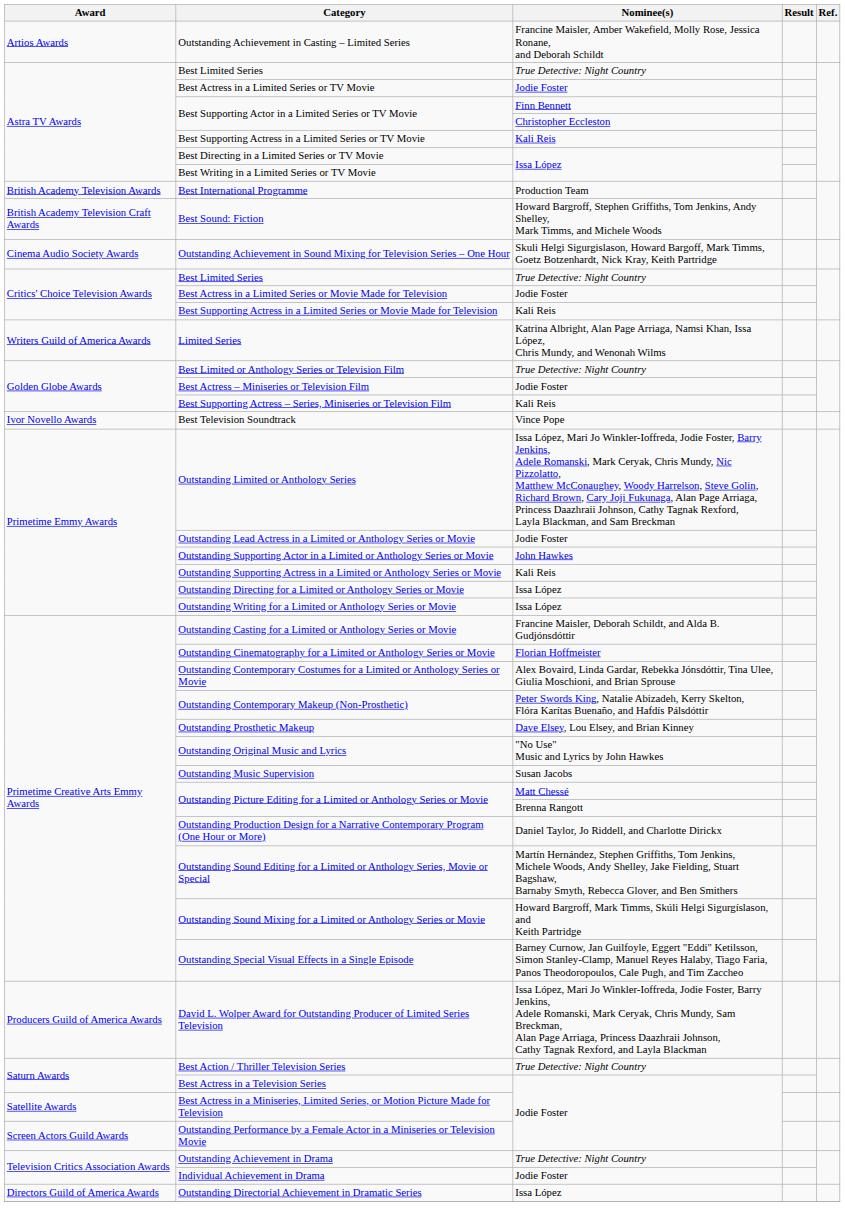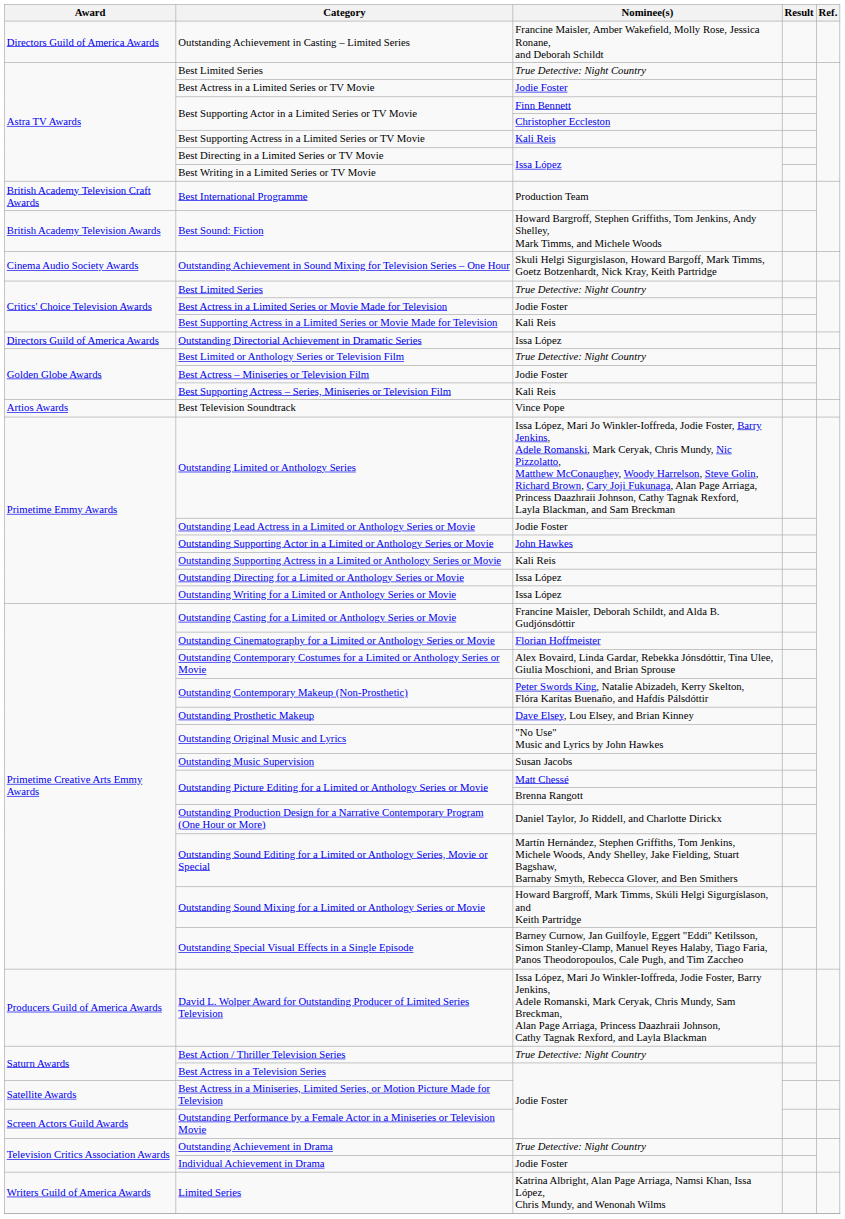 <table class="wikitable">
 <tr>
 <th>Award</th>
 <th>Category</th>
 <th>Nominee(s)</th>
 <th>Result</th>
 <th>Ref.</th>
 </tr>
 <tr>
-<td><a href='#'>Artios Awards</a></td>
+<td><a href='#'>Directors Guild of America Awards</a></td>
 <td>Outstanding Achievement in Casting – Limited Series</td>
 <td>Francine Maisler, Amber Wakefield, Molly Rose, Jessica Ronane, <br> and Deborah Schildt</td>
 <td></td>
 <td align="center"></td>
 </tr>
 <tr>
 <td rowspan="7"><a href='#'>Astra TV Awards</a></td>
 <td>Best Limited Series</td>
 <td><em>True Detective: Night Country</em></td>
 <td></td>
 <td align="center" rowspan="7"></td>
 </tr>
 <tr>
 <td>Best Actress in a Limited Series or TV Movie</td>
 <td><a href='#'>Jodie Foster</a></td>
 <td></td>
 </tr>
 <tr>
 <td rowspan="2">Best Supporting Actor in a Limited Series or TV Movie</td>
 <td><a href='#'>Finn Bennett</a></td>
 <td></td>
 </tr>
 <tr>
 <td><a href='#'>Christopher Eccleston</a></td>
 <td></td>
 </tr>
 <tr>
 <td>Best Supporting Actress in a Limited Series or TV Movie</td>
 <td><a href='#'>Kali Reis</a></td>
 <td></td>
 </tr>
 <tr>
 <td>Best Directing in a Limited Series or TV Movie</td>
 <td rowspan="2"><a href='#'>Issa López</a></td>
 <td></td>
 </tr>
 <tr>
 <td>Best Writing in a Limited Series or TV Movie</td>
 <td></td>
 </tr>
 <tr>
-<td><a href='#'>British Academy Television Awards</a></td>
+<td><a href='#'>British Academy Television Craft Awards</a></td>
 <td><a href='#'>Best International Programme</a></td>
 <td>Production Team</td>
 <td></td>
 <td align="center" rowspan="2"></td>
 </tr>
 <tr>
-<td><a href='#'>British Academy Television Craft Awards</a></td>
+<td><a href='#'>British Academy Television Awards</a></td>
 <td><a href='#'>Best Sound: Fiction</a></td>
 <td>Howard Bargroff, Stephen Griffiths, Tom Jenkins, Andy Shelley, <br> Mark Timms, and Michele Woods</td>
 <td></td>
 </tr>
 <tr>
 <td><a href='#'>Cinema Audio Society Awards</a></td>
 <td><a href='#'>Outstanding Achievement in Sound Mixing for Television Series – One Hour</a></td>
 <td>Skuli Helgi Sigurgislason, Howard Bargoff, Mark Timms, <br> Goetz Botzenhardt, Nick Kray, Keith Partridge </td>
 <td></td>
 <td align="center"><br></td>
 </tr>
 <tr>
 <td rowspan="3"><a href='#'>Critics' Choice Television Awards</a></td>
 <td><a href='#'>Best Limited Series</a></td>
 <td><em>True Detective: Night Country</em></td>
 <td></td>
 <td align="center" rowspan="3"></td>
 </tr>
 <tr>
 <td><a href='#'>Best Actress in a Limited Series or Movie Made for Television</a></td>
 <td>Jodie Foster</td>
 <td></td>
 </tr>
 <tr>
 <td><a href='#'>Best Supporting Actress in a Limited Series or Movie Made for Television</a></td>
 <td>Kali Reis</td>
 <td></td>
 </tr>
 <tr>
-<td><a href='#'>Writers Guild of America Awards</a></td>
-<td><a href='#'>Limited Series</a></td>
-<td>Katrina Albright, Alan Page Arriaga, Namsi Khan, Issa López, <br> Chris Mundy, and Wenonah Wilms</td>
+<td><a href='#'>Directors Guild of America Awards</a></td>
+<td><a href='#'>Outstanding Directorial Achievement in Dramatic Series</a></td>
+<td>Issa López </td>
 <td></td>
 <td align="center"></td>
 </tr>
 <tr>
 <td rowspan="3"><a href='#'>Golden Globe Awards</a></td>
 <td><a href='#'>Best Limited or Anthology Series or Television Film</a></td>
 <td><em>True Detective: Night Country</em></td>
 <td></td>
 <td align="center" rowspan="3"></td>
 </tr>
 <tr>
 <td><a href='#'>Best Actress – Miniseries or Television Film</a></td>
 <td>Jodie Foster</td>
 <td></td>
 </tr>
 <tr>
 <td><a href='#'>Best Supporting Actress – Series, Miniseries or Television Film</a></td>
 <td>Kali Reis</td>
 <td></td>
 </tr>
 <tr>
-<td><a href='#'>Ivor Novello Awards</a></td>
+<td><a href='#'>Artios Awards</a></td>
 <td>Best Television Soundtrack</td>
 <td>Vince Pope</td>
 <td></td>
 <td align="center"></td>
 </tr>
 <tr>
 <td rowspan="6"><a href='#'>Primetime Emmy Awards</a></td>
 <td><a href='#'>Outstanding Limited or Anthology Series</a></td>
 <td>Issa López, Mari Jo Winkler-Ioffreda, Jodie Foster, <a href='#'>Barry Jenkins</a>, <br> <a href='#'>Adele Romanski</a>, Mark Ceryak, Chris Mundy, <a href='#'>Nic Pizzolatto</a>, <br> <a href='#'>Matthew McConaughey</a>, <a href='#'>Woody Harrelson</a>, <a href='#'>Steve Golin</a>, <br> <a href='#'>Richard Brown</a>, <a href='#'>Cary Joji Fukunaga</a>, Alan Page Arriaga, <br> Princess Daazhraii Johnson, Cathy Tagnak Rexford, <br> Layla Blackman, and Sam Breckman</td>
 <td></td>
 <td align="center" rowspan="19"> <br> </td>
 </tr>
 <tr>
 <td><a href='#'>Outstanding Lead Actress in a Limited or Anthology Series or Movie</a></td>
 <td>Jodie Foster</td>
 <td></td>
 </tr>
 <tr>
 <td><a href='#'>Outstanding Supporting Actor in a Limited or Anthology Series or Movie</a></td>
 <td><a href='#'>John Hawkes</a> </td>
 <td></td>
 </tr>
 <tr>
 <td><a href='#'>Outstanding Supporting Actress in a Limited or Anthology Series or Movie</a></td>
 <td>Kali Reis </td>
 <td></td>
 </tr>
 <tr>
 <td><a href='#'>Outstanding Directing for a Limited or Anthology Series or Movie</a></td>
 <td>Issa López</td>
 <td></td>
 </tr>
 <tr>
 <td><a href='#'>Outstanding Writing for a Limited or Anthology Series or Movie</a></td>
 <td>Issa López </td>
 <td></td>
 </tr>
 <tr>
 <td rowspan="13"><a href='#'>Primetime Creative Arts Emmy Awards</a></td>
 <td><a href='#'>Outstanding Casting for a Limited or Anthology Series or Movie</a></td>
 <td>Francine Maisler, Deborah Schildt, and Alda B. Gudjónsdóttir</td>
 <td></td>
 </tr>
 <tr>
 <td><a href='#'>Outstanding Cinematography for a Limited or Anthology Series or Movie</a></td>
 <td><a href='#'>Florian Hoffmeister</a> </td>
 <td></td>
 </tr>
 <tr>
 <td><a href='#'>Outstanding Contemporary Costumes for a Limited or Anthology Series or Movie</a></td>
 <td>Alex Bovaird, Linda Gardar, Rebekka Jónsdóttir, Tina Ulee, <br> Giulia Moschioni, and Brian Sprouse </td>
 <td></td>
 </tr>
 <tr>
 <td><a href='#'>Outstanding Contemporary Makeup (Non-Prosthetic)</a></td>
 <td><a href='#'>Peter Swords King</a>, Natalie Abizadeh, Kerry Skelton, <br> Flóra Karítas Buenaño, and Hafdís Pálsdóttir </td>
 <td></td>
 </tr>
 <tr>
 <td><a href='#'>Outstanding Prosthetic Makeup</a></td>
 <td><a href='#'>Dave Elsey</a>, Lou Elsey, and Brian Kinney </td>
 <td></td>
 </tr>
 <tr>
 <td><a href='#'>Outstanding Original Music and Lyrics</a></td>
 <td>"No Use"  <br> Music and Lyrics by John Hawkes</td>
 <td></td>
 </tr>
 <tr>
 <td><a href='#'>Outstanding Music Supervision</a></td>
 <td>Susan Jacobs </td>
 <td></td>
 </tr>
 <tr>
 <td rowspan="2"><a href='#'>Outstanding Picture Editing for a Limited or Anthology Series or Movie</a></td>
 <td><a href='#'>Matt Chessé</a> </td>
 <td></td>
 </tr>
 <tr>
 <td>Brenna Rangott </td>
 <td></td>
 </tr>
 <tr>
 <td><a href='#'>Outstanding Production Design for a Narrative Contemporary Program <br> (One Hour or More)</a></td>
 <td>Daniel Taylor, Jo Riddell, and Charlotte Dirickx</td>
 <td></td>
 </tr>
 <tr>
 <td><a href='#'>Outstanding Sound Editing for a Limited or Anthology Series, Movie or Special</a></td>
 <td>Martín Hernández, Stephen Griffiths, Tom Jenkins, <br> Michele Woods, Andy Shelley, Jake Fielding, Stuart Bagshaw, <br> Barnaby Smyth, Rebecca Glover, and Ben Smithers </td>
 <td></td>
 </tr>
 <tr>
 <td><a href='#'>Outstanding Sound Mixing for a Limited or Anthology Series or Movie</a></td>
 <td>Howard Bargroff, Mark Timms, Skúli Helgi Sigurgíslason, and <br> Keith Partridge </td>
 <td></td>
 </tr>
 <tr>
 <td><a href='#'>Outstanding Special Visual Effects in a Single Episode</a></td>
 <td>Barney Curnow, Jan Guilfoyle, Eggert "Eddi" Ketilsson, <br> Simon Stanley-Clamp, Manuel Reyes Halaby, Tiago Faria, <br> Panos Theodoropoulos, Cale Pugh, and Tim Zaccheo </td>
 <td></td>
 </tr>
 <tr>
 <td><a href='#'>Producers Guild of America Awards</a></td>
 <td><a href='#'>David L. Wolper Award for Outstanding Producer of Limited Series Television</a></td>
 <td>Issa López, Mari Jo Winkler-Ioffreda, Jodie Foster, Barry Jenkins, <br> Adele Romanski, Mark Ceryak, Chris Mundy, Sam Breckman, <br> Alan Page Arriaga, Princess Daazhraii Johnson, <br> Cathy Tagnak Rexford, and Layla Blackman</td>
 <td></td>
 <td align="center"></td>
 </tr>
 <tr>
 <td rowspan="2"><a href='#'>Saturn Awards</a></td>
 <td><a href='#'>Best Action / Thriller Television Series</a></td>
 <td><em>True Detective: Night Country</em></td>
 <td></td>
 <td align="center" rowspan="2"></td>
 </tr>
 <tr>
 <td><a href='#'>Best Actress in a Television Series</a></td>
 <td rowspan="3">Jodie Foster</td>
 <td></td>
 </tr>
 <tr>
 <td><a href='#'>Satellite Awards</a></td>
 <td><a href='#'>Best Actress in a Miniseries, Limited Series, or Motion Picture Made for Television</a></td>
 <td></td>
 <td align="center"></td>
 </tr>
 <tr>
 <td><a href='#'>Screen Actors Guild Awards</a></td>
 <td><a href='#'>Outstanding Performance by a Female Actor in a Miniseries or Television Movie</a></td>
 <td></td>
 <td align="center"></td>
 </tr>
 <tr>
 <td rowspan="2"><a href='#'>Television Critics Association Awards</a></td>
 <td><a href='#'>Outstanding Achievement in Drama</a></td>
 <td><em>True Detective: Night Country</em></td>
 <td></td>
 <td align="center" rowspan="2"></td>
 </tr>
 <tr>
 <td><a href='#'>Individual Achievement in Drama</a></td>
 <td>Jodie Foster</td>
 <td></td>
 </tr>
 <tr>
-<td><a href='#'>Directors Guild of America Awards</a></td>
-<td><a href='#'>Outstanding Directorial Achievement in Dramatic Series</a></td>
-<td>Issa López </td>
+<td><a href='#'>Writers Guild of America Awards</a></td>
+<td><a href='#'>Limited Series</a></td>
+<td>Katrina Albright, Alan Page Arriaga, Namsi Khan, Issa López, <br> Chris Mundy, and Wenonah Wilms</td>
 <td></td>
 <td align="center"></td>
 </tr>
 <tr>
 </tr>
 </table>
